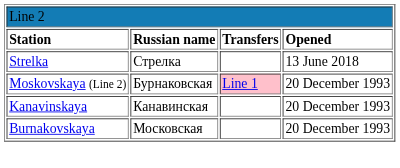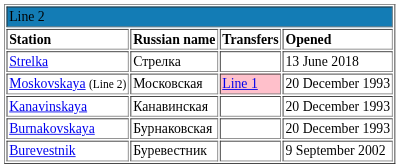 <table border cellspacing="2" cellpadding="2">
 <tr>
 <td colspan="4" bgcolor="#137cb5">Line 2</td>
 </tr>
 <tr>
 <td><strong>Station</strong></td>
 <td><strong>Russian name</strong></td>
 <td><strong>Transfers</strong></td>
 <td><strong>Opened</strong></td>
 </tr>
 <tr>
 <td><a href='#'>Strelka</a></td>
 <td>Стрелка</td>
 <td></td>
 <td>13 June 2018</td>
 </tr>
 <tr>
 <td><a href='#'>Moskovskaya</a> <small>(Line 2)</small></td>
-<td>Бурнаковская</td>
+<td>Московская</td>
 <td style="background: pink;"><a href='#'>Line 1</a></td>
 <td>20 December 1993</td>
 </tr>
 <tr>
 <td><a href='#'>Kanavinskaya</a></td>
 <td>Канавинская</td>
 <td></td>
 <td>20 December 1993</td>
 </tr>
 <tr>
 <td><a href='#'>Burnakovskaya</a></td>
-<td>Московская</td>
+<td>Бурнаковская</td>
 <td></td>
 <td>20 December 1993</td>
 </tr>
+<tr>
+<td><a href='#'>Burevestnik</a></td>
+<td>Буревестник</td>
+<td></td>
+<td>9 September 2002</td>
+</tr>
 </table>
